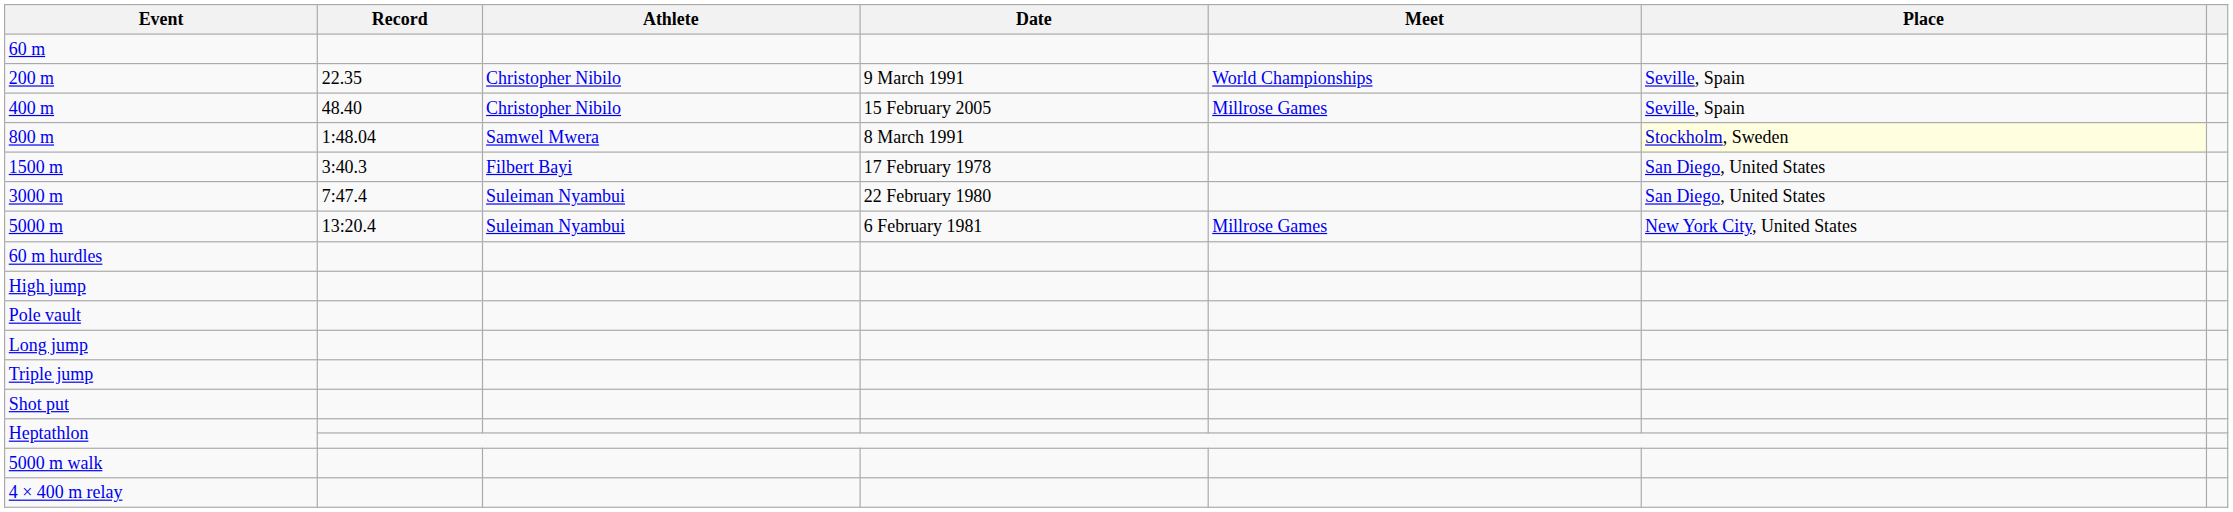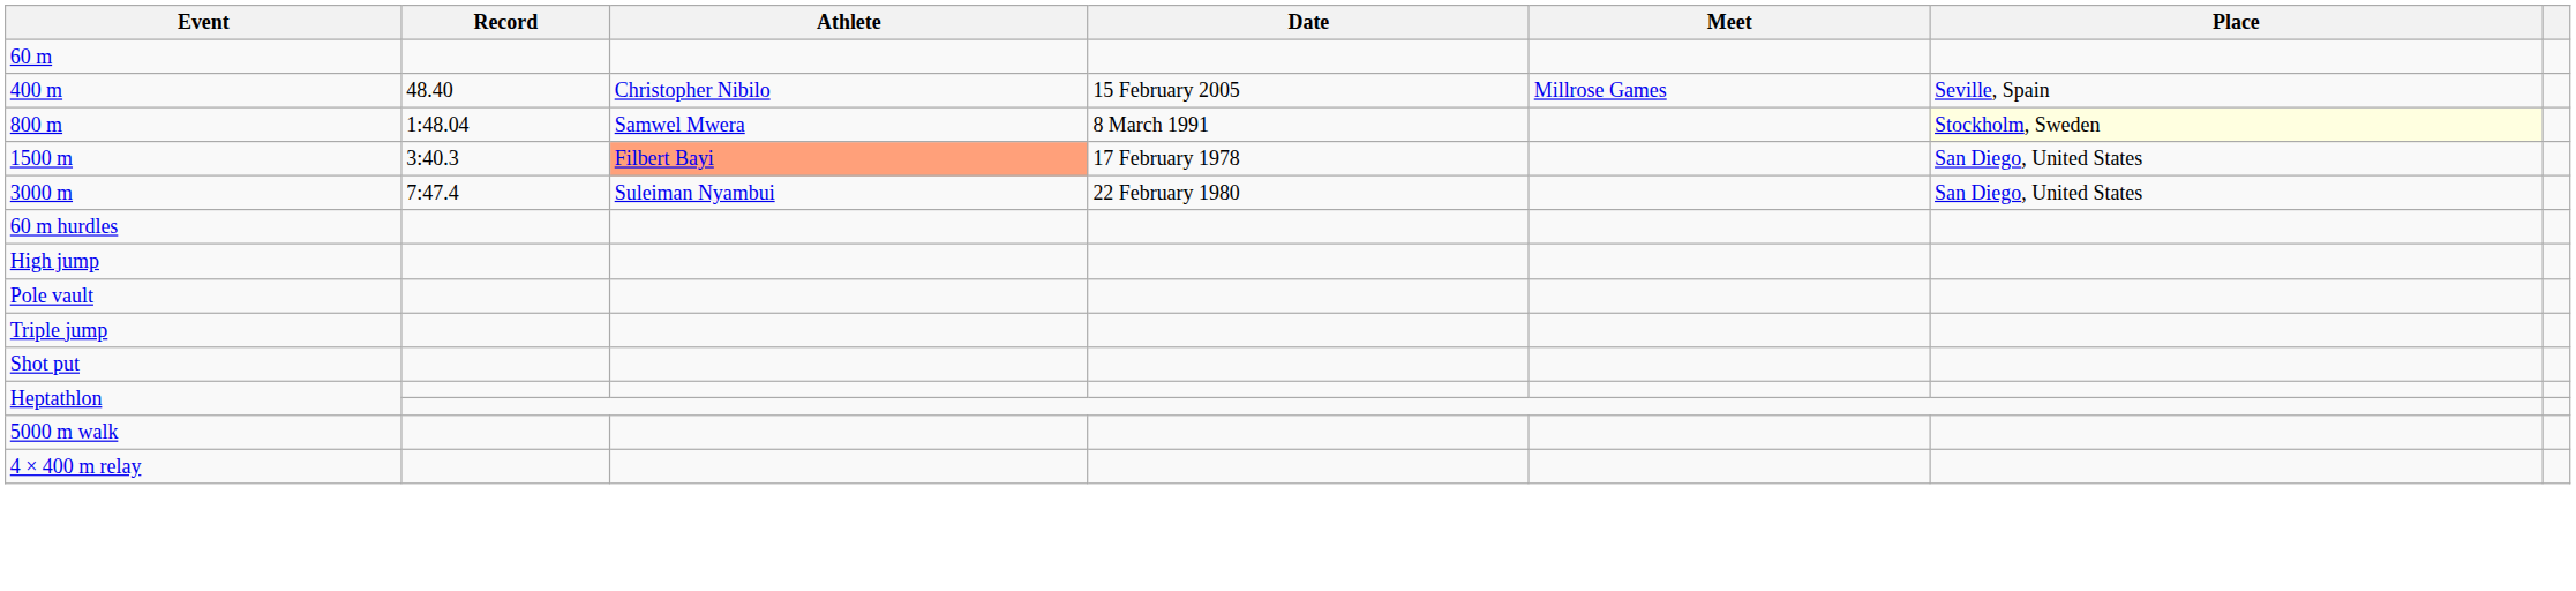 <table class="wikitable" style="font-size:95%; width: 95%;">
 <tr>
 <th>Event</th>
 <th>Record</th>
 <th>Athlete</th>
 <th>Date</th>
 <th>Meet</th>
 <th>Place</th>
 <th></th>
 </tr>
 <tr>
 <td><a href='#'>60 m</a></td>
 <td></td>
 <td></td>
 <td></td>
 <td></td>
 <td></td>
-<td></td>
-</tr>
-<tr>
-<td><a href='#'>200 m</a></td>
-<td>22.35</td>
-<td><a href='#'>Christopher Nibilo</a></td>
-<td>9 March 1991</td>
-<td><a href='#'>World Championships</a></td>
-<td><a href='#'>Seville</a>, Spain</td>
 <td></td>
 </tr>
 <tr>
 <td><a href='#'>400 m</a></td>
 <td>48.40</td>
 <td><a href='#'>Christopher Nibilo</a></td>
 <td>15 February 2005</td>
 <td><a href='#'>Millrose Games</a></td>
 <td><a href='#'>Seville</a>, Spain</td>
 <td></td>
 </tr>
 <tr>
 <td><a href='#'>800 m</a></td>
 <td>1:48.04</td>
 <td><a href='#'>Samwel Mwera</a></td>
 <td>8 March 1991</td>
 <td></td>
 <td style="background: lightyellow;"><a href='#'>Stockholm</a>, Sweden</td>
 <td></td>
 </tr>
 <tr>
 <td><a href='#'>1500 m</a></td>
 <td>3:40.3</td>
-<td><a href='#'>Filbert Bayi</a></td>
+<td style="background: lightsalmon;"><a href='#'>Filbert Bayi</a></td>
 <td>17 February 1978</td>
 <td></td>
 <td><a href='#'>San Diego</a>, United States</td>
 <td></td>
 </tr>
 <tr>
 <td><a href='#'>3000 m</a></td>
 <td>7:47.4</td>
 <td><a href='#'>Suleiman Nyambui</a></td>
 <td>22 February 1980</td>
 <td></td>
 <td><a href='#'>San Diego</a>, United States</td>
-<td></td>
-</tr>
-<tr>
-<td><a href='#'>5000 m</a></td>
-<td>13:20.4 </td>
-<td><a href='#'>Suleiman Nyambui</a></td>
-<td>6 February 1981</td>
-<td><a href='#'>Millrose Games</a></td>
-<td><a href='#'>New York City</a>, United States</td>
 <td></td>
 </tr>
 <tr>
 <td><a href='#'>60 m hurdles</a></td>
 <td></td>
 <td></td>
 <td></td>
 <td></td>
 <td></td>
 <td></td>
 </tr>
 <tr>
 <td><a href='#'>High jump</a></td>
 <td></td>
 <td></td>
 <td></td>
 <td></td>
 <td></td>
 <td></td>
 </tr>
 <tr>
 <td><a href='#'>Pole vault</a></td>
-<td></td>
-<td></td>
-<td></td>
-<td></td>
-<td></td>
-<td></td>
-</tr>
-<tr>
-<td><a href='#'>Long jump</a></td>
 <td></td>
 <td></td>
 <td></td>
 <td></td>
 <td></td>
 <td></td>
 </tr>
 <tr>
 <td><a href='#'>Triple jump</a></td>
 <td></td>
 <td></td>
 <td></td>
 <td></td>
 <td></td>
 <td></td>
 </tr>
 <tr>
 <td><a href='#'>Shot put</a></td>
 <td></td>
 <td></td>
 <td></td>
 <td></td>
 <td></td>
 <td></td>
 </tr>
 <tr>
 <td rowspan=2><a href='#'>Heptathlon</a></td>
 <td></td>
 <td></td>
 <td></td>
 <td></td>
 <td></td>
 <td></td>
 </tr>
 <tr>
 <td colspan=5></td>
 <td></td>
 </tr>
 <tr>
 <td><a href='#'>5000 m walk</a></td>
 <td></td>
 <td></td>
 <td></td>
 <td></td>
 <td></td>
 <td></td>
 </tr>
 <tr>
 <td><a href='#'>4 × 400 m relay</a></td>
 <td></td>
 <td></td>
 <td></td>
 <td></td>
 <td></td>
 <td></td>
 </tr>
 </table>
